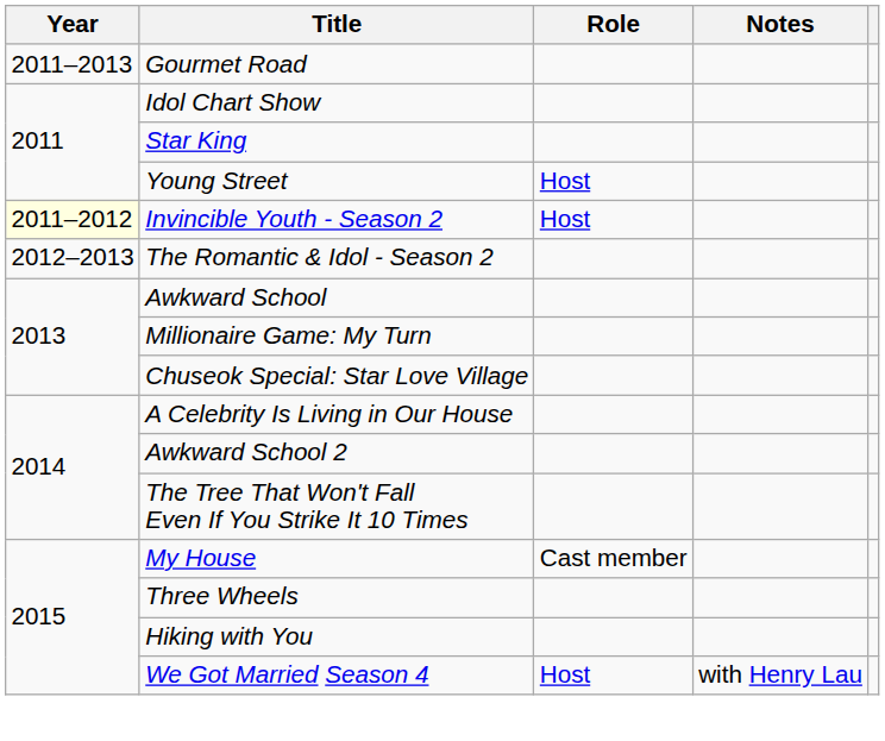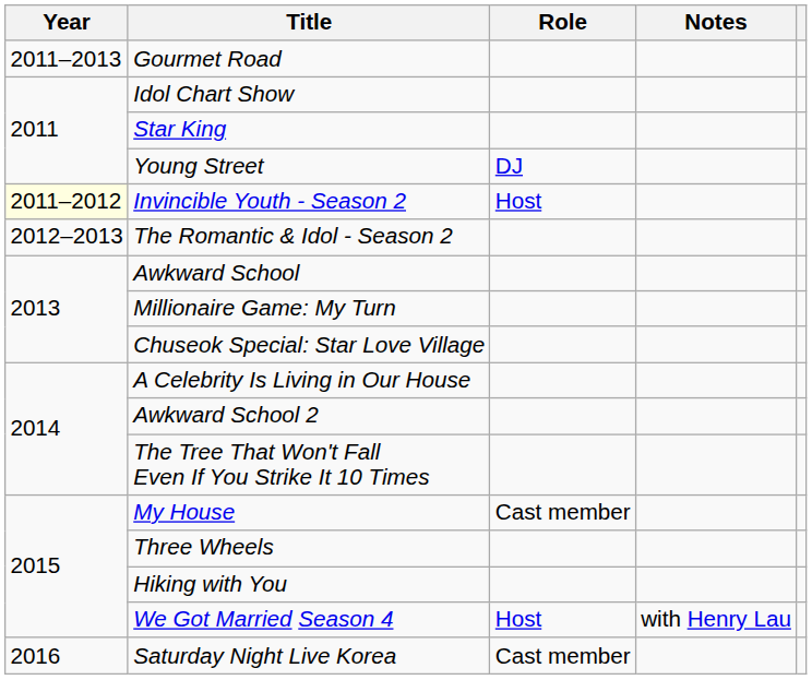 <table class="wikitable">
 <tr>
 <th>Year</th>
 <th>Title</th>
 <th>Role</th>
 <th>Notes</th>
 <th scope="col" class="unsortable"></th>
 </tr>
 <tr>
 <td>2011–2013</td>
 <td><em>Gourmet Road</em></td>
 <td></td>
 <td></td>
 <td></td>
 </tr>
 <tr>
 <td rowspan=3>2011</td>
 <td><em>Idol Chart Show</em></td>
 <td></td>
 <td></td>
 <td></td>
 </tr>
 <tr>
 <td><em><a href='#'>Star King</a></em></td>
 <td></td>
 <td></td>
 </tr>
 <tr>
 <td><em>Young Street</em> </td>
-<td><a href='#'>Host</a></td>
+<td><a href='#'>DJ</a></td>
 <td></td>
 <td></td>
 </tr>
 <tr>
 <td style="background: lightyellow;">2011–2012</td>
 <td><em><a href='#'>Invincible Youth - Season 2</a></em></td>
 <td><a href='#'>Host</a></td>
 <td></td>
 <td></td>
 </tr>
 <tr>
 <td>2012–2013</td>
 <td><em>The Romantic & Idol - Season 2</em></td>
 <td></td>
 <td></td>
 <td></td>
 </tr>
 <tr>
 <td rowspan="3">2013</td>
 <td><em>Awkward School</em></td>
 <td></td>
 <td></td>
 <td></td>
 </tr>
 <tr>
 <td><em>Millionaire Game: My Turn</em></td>
 <td></td>
 <td></td>
 <td></td>
 </tr>
 <tr>
 <td><em>Chuseok Special: Star Love Village</em></td>
 <td></td>
 <td></td>
 <td></td>
 </tr>
 <tr>
 <td rowspan="3">2014</td>
 <td><em>A Celebrity Is Living in Our House</em></td>
 <td></td>
 <td></td>
 <td></td>
 </tr>
 <tr>
 <td><em>Awkward School 2</em></td>
 <td></td>
 <td></td>
 <td></td>
 </tr>
 <tr>
 <td><em>The Tree That Won't Fall <br> Even If You Strike It 10 Times</em></td>
 <td></td>
 <td></td>
 <td></td>
 </tr>
 <tr>
 <td rowspan="4">2015</td>
 <td><em><a href='#'>My House</a></em></td>
 <td>Cast member</td>
 <td></td>
 <td></td>
 </tr>
 <tr>
 <td><em>Three Wheels</em></td>
 <td></td>
 <td></td>
 <td></td>
 </tr>
 <tr>
 <td><em>Hiking with You</em></td>
 <td></td>
 <td></td>
 <td></td>
 </tr>
 <tr>
 <td><em><a href='#'>We Got Married</a> <a href='#'>Season 4</a></em></td>
 <td><a href='#'>Host</a></td>
 <td>with <a href='#'>Henry Lau</a></td>
 <td></td>
 </tr>
+<tr>
+<td>2016</td>
+<td><em>Saturday Night Live Korea</em></td>
+<td>Cast member</td>
+<td></td>
+<td></td>
+</tr>
 </table>
